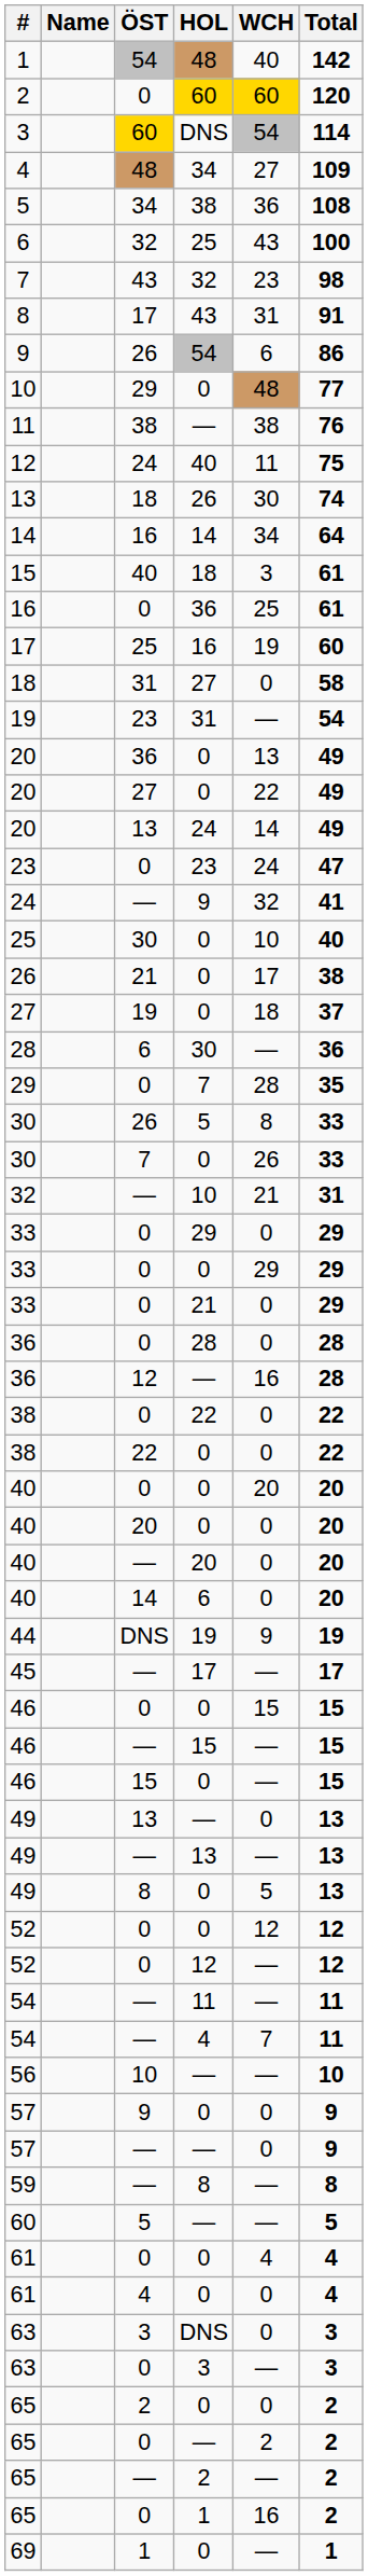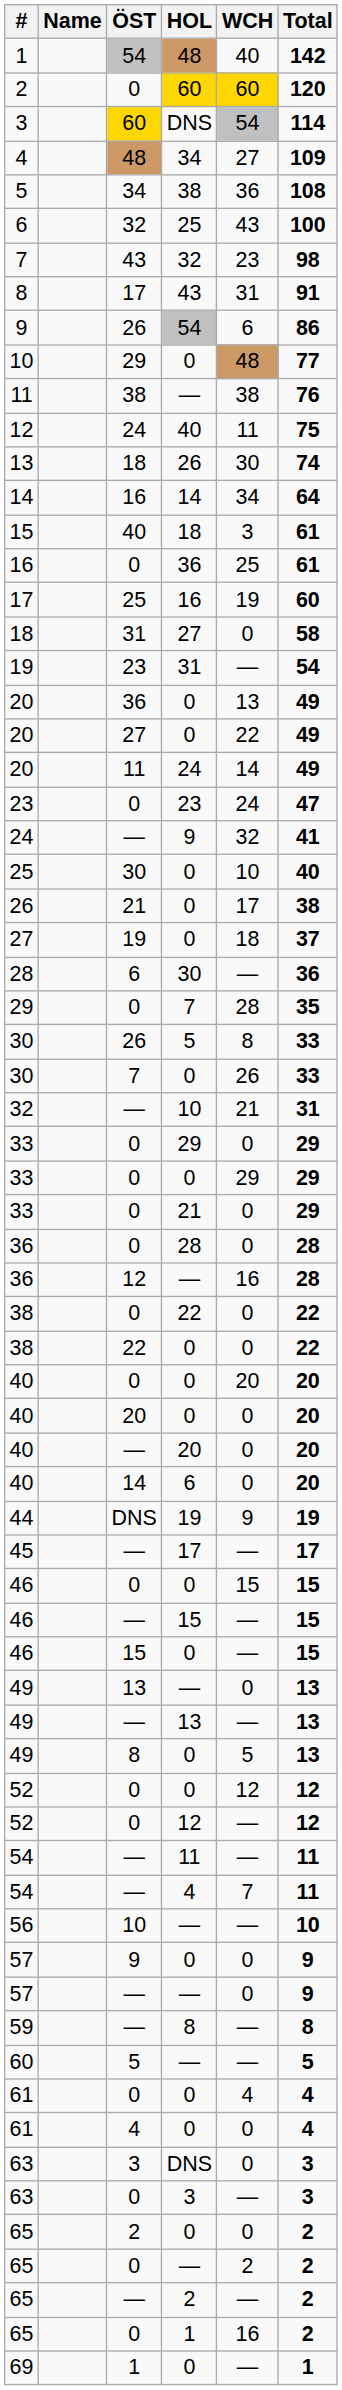 <table class="wikitable sortable" style="text-align:center;">
 <tr>
 <th>#</th>
 <th>Name</th>
 <th>ÖST</th>
 <th>HOL</th>
 <th>WCH</th>
 <th>Total</th>
 </tr>
 <tr>
 <td>1</td>
 <td align="left"></td>
 <td bgcolor="silver">54</td>
 <td bgcolor="CC9966">48</td>
 <td>40</td>
 <td><strong>142</strong></td>
 </tr>
 <tr>
 <td>2</td>
 <td align="left"></td>
 <td>0</td>
 <td bgcolor="gold">60</td>
 <td bgcolor="gold">60</td>
 <td><strong>120</strong></td>
 </tr>
 <tr>
 <td>3</td>
 <td align="left"></td>
 <td bgcolor="gold">60</td>
 <td>DNS</td>
 <td bgcolor="silver">54</td>
 <td><strong>114</strong></td>
 </tr>
 <tr>
 <td>4</td>
 <td align="left"></td>
 <td bgcolor="CC9966">48</td>
 <td>34</td>
 <td>27</td>
 <td><strong>109</strong></td>
 </tr>
 <tr>
 <td>5</td>
 <td align="left"></td>
 <td>34</td>
 <td>38</td>
 <td>36</td>
 <td><strong>108</strong></td>
 </tr>
 <tr>
 <td>6</td>
 <td align="left"></td>
 <td>32</td>
 <td>25</td>
 <td>43</td>
 <td><strong>100</strong></td>
 </tr>
 <tr>
 <td>7</td>
 <td align="left"></td>
 <td>43</td>
 <td>32</td>
 <td>23</td>
 <td><strong>98</strong></td>
 </tr>
 <tr>
 <td>8</td>
 <td align="left"></td>
 <td>17</td>
 <td>43</td>
 <td>31</td>
 <td><strong>91</strong></td>
 </tr>
 <tr>
 <td>9</td>
 <td align="left"></td>
 <td>26</td>
 <td bgcolor="silver">54</td>
 <td>6</td>
 <td><strong>86</strong></td>
 </tr>
 <tr>
 <td>10</td>
 <td align="left"></td>
 <td>29</td>
 <td>0</td>
 <td bgcolor="CC9966">48</td>
 <td><strong>77</strong></td>
 </tr>
 <tr>
 <td>11</td>
 <td align="left"></td>
 <td>38</td>
 <td>—</td>
 <td>38</td>
 <td><strong>76</strong></td>
 </tr>
 <tr>
 <td>12</td>
 <td align="left"></td>
 <td>24</td>
 <td>40</td>
 <td>11</td>
 <td><strong>75</strong></td>
 </tr>
 <tr>
 <td>13</td>
 <td align="left"></td>
 <td>18</td>
 <td>26</td>
 <td>30</td>
 <td><strong>74</strong></td>
 </tr>
 <tr>
 <td>14</td>
 <td align="left"></td>
 <td>16</td>
 <td>14</td>
 <td>34</td>
 <td><strong>64</strong></td>
 </tr>
 <tr>
 <td>15</td>
 <td align="left"></td>
 <td>40</td>
 <td>18</td>
 <td>3</td>
 <td><strong>61</strong></td>
 </tr>
 <tr>
 <td>16</td>
 <td align="left"></td>
 <td>0</td>
 <td>36</td>
 <td>25</td>
 <td><strong>61</strong></td>
 </tr>
 <tr>
 <td>17</td>
 <td align="left"></td>
 <td>25</td>
 <td>16</td>
 <td>19</td>
 <td><strong>60</strong></td>
 </tr>
 <tr>
 <td>18</td>
 <td align="left"></td>
 <td>31</td>
 <td>27</td>
 <td>0</td>
 <td><strong>58</strong></td>
 </tr>
 <tr>
 <td>19</td>
 <td align="left"></td>
 <td>23</td>
 <td>31</td>
 <td>—</td>
 <td><strong>54</strong></td>
 </tr>
 <tr>
 <td>20</td>
 <td align="left"></td>
 <td>36</td>
 <td>0</td>
 <td>13</td>
 <td><strong>49</strong></td>
 </tr>
 <tr>
 <td>20</td>
 <td align="left"></td>
 <td>27</td>
 <td>0</td>
 <td>22</td>
 <td><strong>49</strong></td>
 </tr>
 <tr>
 <td>20</td>
 <td align="left"></td>
-<td>13</td>
+<td>11</td>
 <td>24</td>
 <td>14</td>
 <td><strong>49</strong></td>
 </tr>
 <tr>
 <td>23</td>
 <td align="left"></td>
 <td>0</td>
 <td>23</td>
 <td>24</td>
 <td><strong>47</strong></td>
 </tr>
 <tr>
 <td>24</td>
 <td align="left"></td>
 <td>—</td>
 <td>9</td>
 <td>32</td>
 <td><strong>41</strong></td>
 </tr>
 <tr>
 <td>25</td>
 <td align="left"></td>
 <td>30</td>
 <td>0</td>
 <td>10</td>
 <td><strong>40</strong></td>
 </tr>
 <tr>
 <td>26</td>
 <td align="left"></td>
 <td>21</td>
 <td>0</td>
 <td>17</td>
 <td><strong>38</strong></td>
 </tr>
 <tr>
 <td>27</td>
 <td align="left"></td>
 <td>19</td>
 <td>0</td>
 <td>18</td>
 <td><strong>37</strong></td>
 </tr>
 <tr>
 <td>28</td>
 <td align="left"></td>
 <td>6</td>
 <td>30</td>
 <td>—</td>
 <td><strong>36</strong></td>
 </tr>
 <tr>
 <td>29</td>
 <td align="left"></td>
 <td>0</td>
 <td>7</td>
 <td>28</td>
 <td><strong>35</strong></td>
 </tr>
 <tr>
 <td>30</td>
 <td align="left"></td>
 <td>26</td>
 <td>5</td>
 <td>8</td>
 <td><strong>33</strong></td>
 </tr>
 <tr>
 <td>30</td>
 <td align="left"></td>
 <td>7</td>
 <td>0</td>
 <td>26</td>
 <td><strong>33</strong></td>
 </tr>
 <tr>
 <td>32</td>
 <td align="left"></td>
 <td>—</td>
 <td>10</td>
 <td>21</td>
 <td><strong>31</strong></td>
 </tr>
 <tr>
 <td>33</td>
 <td align="left"></td>
 <td>0</td>
 <td>29</td>
 <td>0</td>
 <td><strong>29</strong></td>
 </tr>
 <tr>
 <td>33</td>
 <td align="left"></td>
 <td>0</td>
 <td>0</td>
 <td>29</td>
 <td><strong>29</strong></td>
 </tr>
 <tr>
 <td>33</td>
 <td align="left"></td>
 <td>0</td>
 <td>21</td>
 <td>0</td>
 <td><strong>29</strong></td>
 </tr>
 <tr>
 <td>36</td>
 <td align="left"></td>
 <td>0</td>
 <td>28</td>
 <td>0</td>
 <td><strong>28</strong></td>
 </tr>
 <tr>
 <td>36</td>
 <td align="left"></td>
 <td>12</td>
 <td>—</td>
 <td>16</td>
 <td><strong>28</strong></td>
 </tr>
 <tr>
 <td>38</td>
 <td align="left"></td>
 <td>0</td>
 <td>22</td>
 <td>0</td>
 <td><strong>22</strong></td>
 </tr>
 <tr>
 <td>38</td>
 <td align="left"></td>
 <td>22</td>
 <td>0</td>
 <td>0</td>
 <td><strong>22</strong></td>
 </tr>
 <tr>
 <td>40</td>
 <td align="left"></td>
 <td>0</td>
 <td>0</td>
 <td>20</td>
 <td><strong>20</strong></td>
 </tr>
 <tr>
 <td>40</td>
 <td align="left"></td>
 <td>20</td>
 <td>0</td>
 <td>0</td>
 <td><strong>20</strong></td>
 </tr>
 <tr>
 <td>40</td>
 <td align="left"></td>
 <td>—</td>
 <td>20</td>
 <td>0</td>
 <td><strong>20</strong></td>
 </tr>
 <tr>
 <td>40</td>
 <td align="left"></td>
 <td>14</td>
 <td>6</td>
 <td>0</td>
 <td><strong>20</strong></td>
 </tr>
 <tr>
 <td>44</td>
 <td align="left"></td>
 <td>DNS</td>
 <td>19</td>
 <td>9</td>
 <td><strong>19</strong></td>
 </tr>
 <tr>
 <td>45</td>
 <td align="left"></td>
 <td>—</td>
 <td>17</td>
 <td>—</td>
 <td><strong>17</strong></td>
 </tr>
 <tr>
 <td>46</td>
 <td align="left"></td>
 <td>0</td>
 <td>0</td>
 <td>15</td>
 <td><strong>15</strong></td>
 </tr>
 <tr>
 <td>46</td>
 <td align="left"></td>
 <td>—</td>
 <td>15</td>
 <td>—</td>
 <td><strong>15</strong></td>
 </tr>
 <tr>
 <td>46</td>
 <td align="left"></td>
 <td>15</td>
 <td>0</td>
 <td>—</td>
 <td><strong>15</strong></td>
 </tr>
 <tr>
 <td>49</td>
 <td align="left"></td>
 <td>13</td>
 <td>—</td>
 <td>0</td>
 <td><strong>13</strong></td>
 </tr>
 <tr>
 <td>49</td>
 <td align="left"></td>
 <td>—</td>
 <td>13</td>
 <td>—</td>
 <td><strong>13</strong></td>
 </tr>
 <tr>
 <td>49</td>
 <td align="left"></td>
 <td>8</td>
 <td>0</td>
 <td>5</td>
 <td><strong>13</strong></td>
 </tr>
 <tr>
 <td>52</td>
 <td align="left"></td>
 <td>0</td>
 <td>0</td>
 <td>12</td>
 <td><strong>12</strong></td>
 </tr>
 <tr>
 <td>52</td>
 <td align="left"></td>
 <td>0</td>
 <td>12</td>
 <td>—</td>
 <td><strong>12</strong></td>
 </tr>
 <tr>
 <td>54</td>
 <td align="left"></td>
 <td>—</td>
 <td>11</td>
 <td>—</td>
 <td><strong>11</strong></td>
 </tr>
 <tr>
 <td>54</td>
 <td align="left"></td>
 <td>—</td>
 <td>4</td>
 <td>7</td>
 <td><strong>11</strong></td>
 </tr>
 <tr>
 <td>56</td>
 <td align="left"></td>
 <td>10</td>
 <td>—</td>
 <td>—</td>
 <td><strong>10</strong></td>
 </tr>
 <tr>
 <td>57</td>
 <td align="left"></td>
 <td>9</td>
 <td>0</td>
 <td>0</td>
 <td><strong>9</strong></td>
 </tr>
 <tr>
 <td>57</td>
 <td align="left"></td>
 <td>—</td>
 <td>—</td>
 <td>0</td>
 <td><strong>9</strong></td>
 </tr>
 <tr>
 <td>59</td>
 <td align="left"></td>
 <td>—</td>
 <td>8</td>
 <td>—</td>
 <td><strong>8</strong></td>
 </tr>
 <tr>
 <td>60</td>
 <td align="left"></td>
 <td>5</td>
 <td>—</td>
 <td>—</td>
 <td><strong>5</strong></td>
 </tr>
 <tr>
 <td>61</td>
 <td align="left"></td>
 <td>0</td>
 <td>0</td>
 <td>4</td>
 <td><strong>4</strong></td>
 </tr>
 <tr>
 <td>61</td>
 <td align="left"></td>
 <td>4</td>
 <td>0</td>
 <td>0</td>
 <td><strong>4</strong></td>
 </tr>
 <tr>
 <td>63</td>
 <td align="left"></td>
 <td>3</td>
 <td>DNS</td>
 <td>0</td>
 <td><strong>3</strong></td>
 </tr>
 <tr>
 <td>63</td>
 <td align="left"></td>
 <td>0</td>
 <td>3</td>
 <td>—</td>
 <td><strong>3</strong></td>
 </tr>
 <tr>
 <td>65</td>
 <td align="left"></td>
 <td>2</td>
 <td>0</td>
 <td>0</td>
 <td><strong>2</strong></td>
 </tr>
 <tr>
 <td>65</td>
 <td align="left"></td>
 <td>0</td>
 <td>—</td>
 <td>2</td>
 <td><strong>2</strong></td>
 </tr>
 <tr>
 <td>65</td>
 <td align="left"></td>
 <td>—</td>
 <td>2</td>
 <td>—</td>
 <td><strong>2</strong></td>
 </tr>
 <tr>
 <td>65</td>
 <td align="left"></td>
 <td>0</td>
 <td>1</td>
 <td>16</td>
 <td><strong>2</strong></td>
 </tr>
 <tr>
 <td>69</td>
 <td align="left"></td>
 <td>1</td>
 <td>0</td>
 <td>—</td>
 <td><strong>1</strong></td>
 </tr>
 </table>
